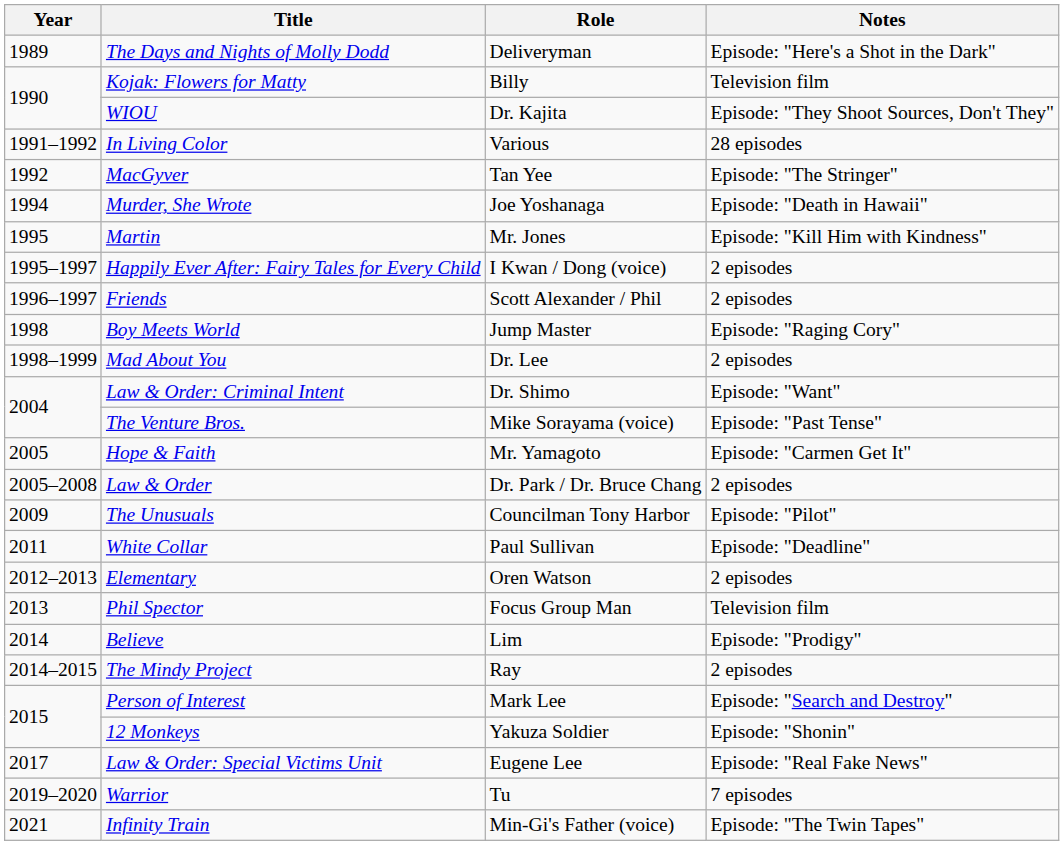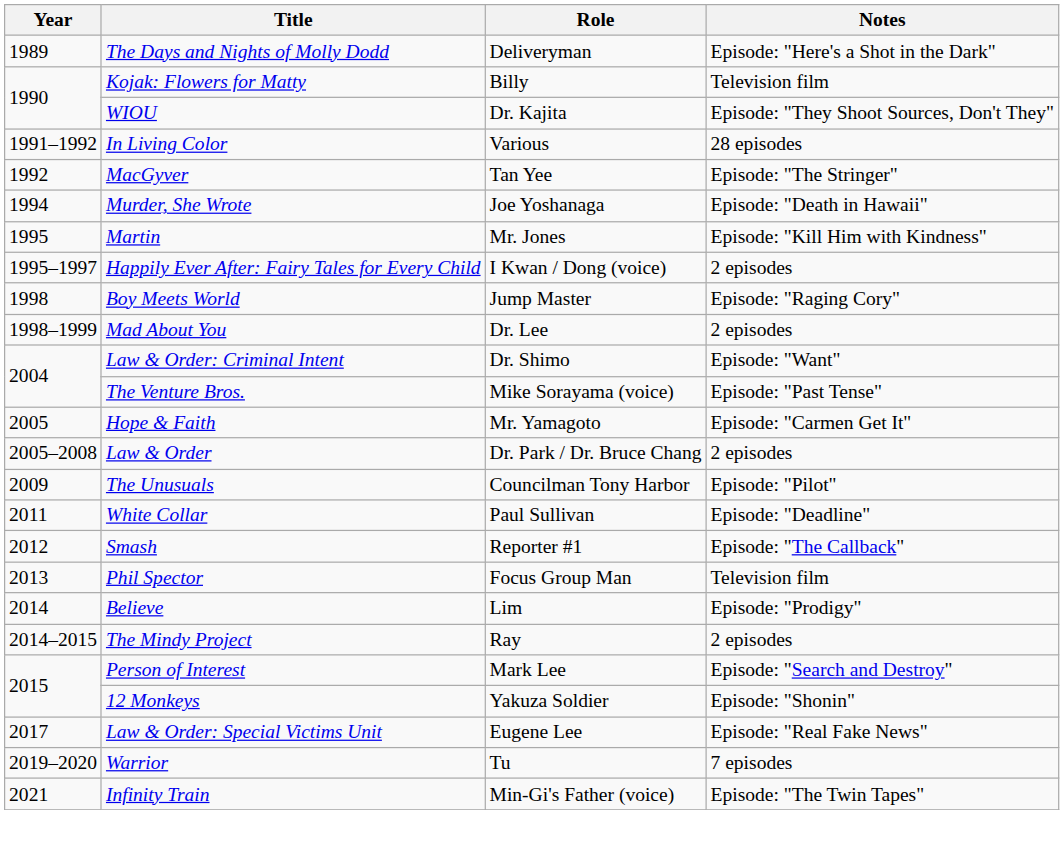 <table class="wikitable sortable">
 <tr>
 <th>Year</th>
 <th>Title</th>
 <th>Role</th>
 <th>Notes</th>
 </tr>
 <tr>
 <td>1989</td>
 <td><em><a href='#'>The Days and Nights of Molly Dodd</a></em></td>
 <td>Deliveryman</td>
 <td>Episode: "Here's a Shot in the Dark"</td>
 </tr>
 <tr>
 <td rowspan="2">1990</td>
 <td><em><a href='#'>Kojak: Flowers for Matty</a></em></td>
 <td>Billy</td>
 <td>Television film</td>
 </tr>
 <tr>
 <td><em><a href='#'>WIOU</a></em></td>
 <td>Dr. Kajita</td>
 <td>Episode: "They Shoot Sources, Don't They"</td>
 </tr>
 <tr>
 <td>1991–1992</td>
 <td><em><a href='#'>In Living Color</a></em></td>
 <td>Various</td>
 <td>28 episodes</td>
 </tr>
 <tr>
 <td>1992</td>
 <td><em><a href='#'>MacGyver</a></em></td>
 <td>Tan Yee</td>
 <td>Episode: "The Stringer"</td>
 </tr>
 <tr>
 <td>1994</td>
 <td><em><a href='#'>Murder, She Wrote</a></em></td>
 <td>Joe Yoshanaga</td>
 <td>Episode: "Death in Hawaii"</td>
 </tr>
 <tr>
 <td>1995</td>
 <td><em><a href='#'>Martin</a></em></td>
 <td>Mr. Jones</td>
 <td>Episode: "Kill Him with Kindness"</td>
 </tr>
 <tr>
 <td>1995–1997</td>
 <td><em><a href='#'>Happily Ever After: Fairy Tales for Every Child</a></em></td>
 <td>I Kwan / Dong (voice)</td>
 <td>2 episodes</td>
 </tr>
 <tr>
-<td>1996–1997</td>
-<td><em><a href='#'>Friends</a></em></td>
-<td>Scott Alexander / Phil</td>
-<td>2 episodes</td>
-</tr>
-<tr>
 <td>1998</td>
 <td><em><a href='#'>Boy Meets World</a></em></td>
 <td>Jump Master</td>
 <td>Episode: "Raging Cory"</td>
 </tr>
 <tr>
 <td>1998–1999</td>
 <td><em><a href='#'>Mad About You</a></em></td>
 <td>Dr. Lee</td>
 <td>2 episodes</td>
 </tr>
 <tr>
 <td rowspan="2">2004</td>
 <td><em><a href='#'>Law & Order: Criminal Intent</a></em></td>
 <td>Dr. Shimo</td>
 <td>Episode: "Want"</td>
 </tr>
 <tr>
 <td><em><a href='#'>The Venture Bros.</a></em></td>
 <td>Mike Sorayama (voice)</td>
 <td>Episode: "Past Tense"</td>
 </tr>
 <tr>
 <td>2005</td>
 <td><em><a href='#'>Hope & Faith</a></em></td>
 <td>Mr. Yamagoto</td>
 <td>Episode: "Carmen Get It"</td>
 </tr>
 <tr>
 <td>2005–2008</td>
 <td><em><a href='#'>Law & Order</a></em></td>
 <td>Dr. Park / Dr. Bruce Chang</td>
 <td>2 episodes</td>
 </tr>
 <tr>
 <td>2009</td>
 <td><em><a href='#'>The Unusuals</a></em></td>
 <td>Councilman Tony Harbor</td>
 <td>Episode: "Pilot"</td>
 </tr>
 <tr>
 <td>2011</td>
 <td><em><a href='#'>White Collar</a></em></td>
 <td>Paul Sullivan</td>
 <td>Episode: "Deadline"</td>
 </tr>
 <tr>
-<td>2012–2013</td>
-<td><em><a href='#'>Elementary</a></em></td>
-<td>Oren Watson</td>
-<td>2 episodes</td>
+<td>2012</td>
+<td><em><a href='#'>Smash</a></em></td>
+<td>Reporter #1</td>
+<td>Episode: "<a href='#'>The Callback</a>"</td>
 </tr>
 <tr>
 <td>2013</td>
 <td><em><a href='#'>Phil Spector</a></em></td>
 <td>Focus Group Man</td>
 <td>Television film</td>
 </tr>
 <tr>
 <td>2014</td>
 <td><em><a href='#'>Believe</a></em></td>
 <td>Lim</td>
 <td>Episode: "Prodigy"</td>
 </tr>
 <tr>
 <td>2014–2015</td>
 <td><em><a href='#'>The Mindy Project</a></em></td>
 <td>Ray</td>
 <td>2 episodes</td>
 </tr>
 <tr>
 <td rowspan="2">2015</td>
 <td><em><a href='#'>Person of Interest</a></em></td>
 <td>Mark Lee</td>
 <td>Episode: "<a href='#'>Search and Destroy</a>"</td>
 </tr>
 <tr>
 <td><em><a href='#'>12 Monkeys</a></em></td>
 <td>Yakuza Soldier</td>
 <td>Episode: "Shonin"</td>
 </tr>
 <tr>
 <td>2017</td>
 <td><em><a href='#'>Law & Order: Special Victims Unit</a></em></td>
 <td>Eugene Lee</td>
 <td>Episode: "Real Fake News"</td>
 </tr>
 <tr>
 <td>2019–2020</td>
 <td><em><a href='#'>Warrior</a></em></td>
 <td>Tu</td>
 <td>7 episodes</td>
 </tr>
 <tr>
 <td>2021</td>
 <td><em><a href='#'>Infinity Train</a></em></td>
 <td>Min-Gi's Father (voice)</td>
 <td>Episode: "The Twin Tapes"</td>
 </tr>
 </table>
